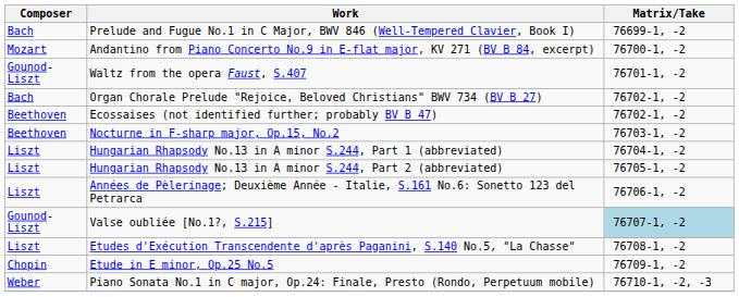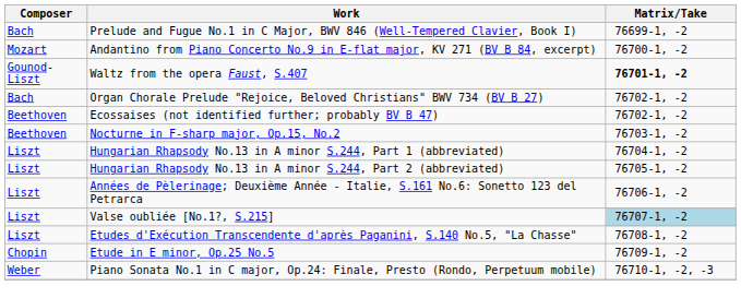 <table class="wikitable" border="1">
 <tr>
 <th>Composer</th>
 <th>Work</th>
 <th>    Matrix/Take    </th>
 </tr>
 <tr>
 <td><a href='#'>Bach</a></td>
 <td>Prelude and Fugue No.1 in C Major, BWV 846 (<a href='#'>Well-Tempered Clavier</a>, Book I)</td>
 <td> 76699-1, -2</td>
 </tr>
 <tr>
 <td><a href='#'>Mozart</a></td>
 <td>Andantino from <a href='#'>Piano Concerto No.9 in E-flat major</a>, KV 271 (<a href='#'>BV B 84</a>, excerpt)</td>
 <td> 76700-1, -2</td>
 </tr>
 <tr>
 <td><a href='#'>Gounod</a>-<a href='#'>Liszt</a></td>
 <td>Waltz from the opera <a href='#'><em>Faust</em></a>, <a href='#'>S.407</a></td>
-<td> 76701-1, -2</td>
+<td><strong> 76701-1, -2</strong></td>
 </tr>
 <tr>
 <td><a href='#'>Bach</a></td>
 <td>Organ Chorale Prelude "Rejoice, Beloved Christians" BWV 734 (<a href='#'>BV B 27</a>)</td>
 <td> 76702-1, -2</td>
 </tr>
 <tr>
 <td><a href='#'>Beethoven</a></td>
 <td>Ecossaises (not identified further; probably <a href='#'>BV B 47</a>)</td>
 <td> 76702-1, -2</td>
 </tr>
 <tr>
 <td><a href='#'>Beethoven</a></td>
 <td><a href='#'>Nocturne in F-sharp major, Op.15, No.2</a></td>
 <td> 76703-1, -2</td>
 </tr>
 <tr>
 <td><a href='#'>Liszt</a></td>
 <td><a href='#'>Hungarian Rhapsody</a> No.13 in A minor <a href='#'>S.244</a>, Part 1 (abbreviated)</td>
 <td> 76704-1, -2</td>
 </tr>
 <tr>
 <td><a href='#'>Liszt</a></td>
 <td><a href='#'>Hungarian Rhapsody</a> No.13 in A minor <a href='#'>S.244</a>, Part 2 (abbreviated)</td>
 <td> 76705-1, -2</td>
 </tr>
 <tr>
 <td><a href='#'>Liszt</a></td>
 <td><a href='#'>Années de Pèlerinage</a>; Deuxième Année - Italie, <a href='#'>S.161</a> No.6: Sonetto 123 del Petrarca</td>
 <td> 76706-1, -2</td>
 </tr>
 <tr>
-<td><a href='#'>Gounod</a>-<a href='#'>Liszt</a></td>
+<td><a href='#'>Liszt</a></td>
 <td>Valse oubliée [No.1?, <a href='#'>S.215</a>&#93;</td>
 <td style="background: lightblue;"> 76707-1, -2</td>
 </tr>
 <tr>
 <td><a href='#'>Liszt</a></td>
 <td><a href='#'>Etudes d'Exécution Transcendente d'après Paganini</a>, <a href='#'>S.140</a> No.5, "La Chasse"</td>
 <td> 76708-1, -2</td>
 </tr>
 <tr>
 <td><a href='#'>Chopin</a></td>
 <td><a href='#'>Etude in E minor, Op.25 No.5</a></td>
 <td> 76709-1, -2</td>
 </tr>
 <tr>
 <td><a href='#'>Weber</a></td>
 <td>Piano Sonata No.1 in C major, Op.24: Finale, Presto (Rondo, Perpetuum mobile)</td>
 <td> 76710-1, -2, -3</td>
 </tr>
 <tr>
 </tr>
 </table>
